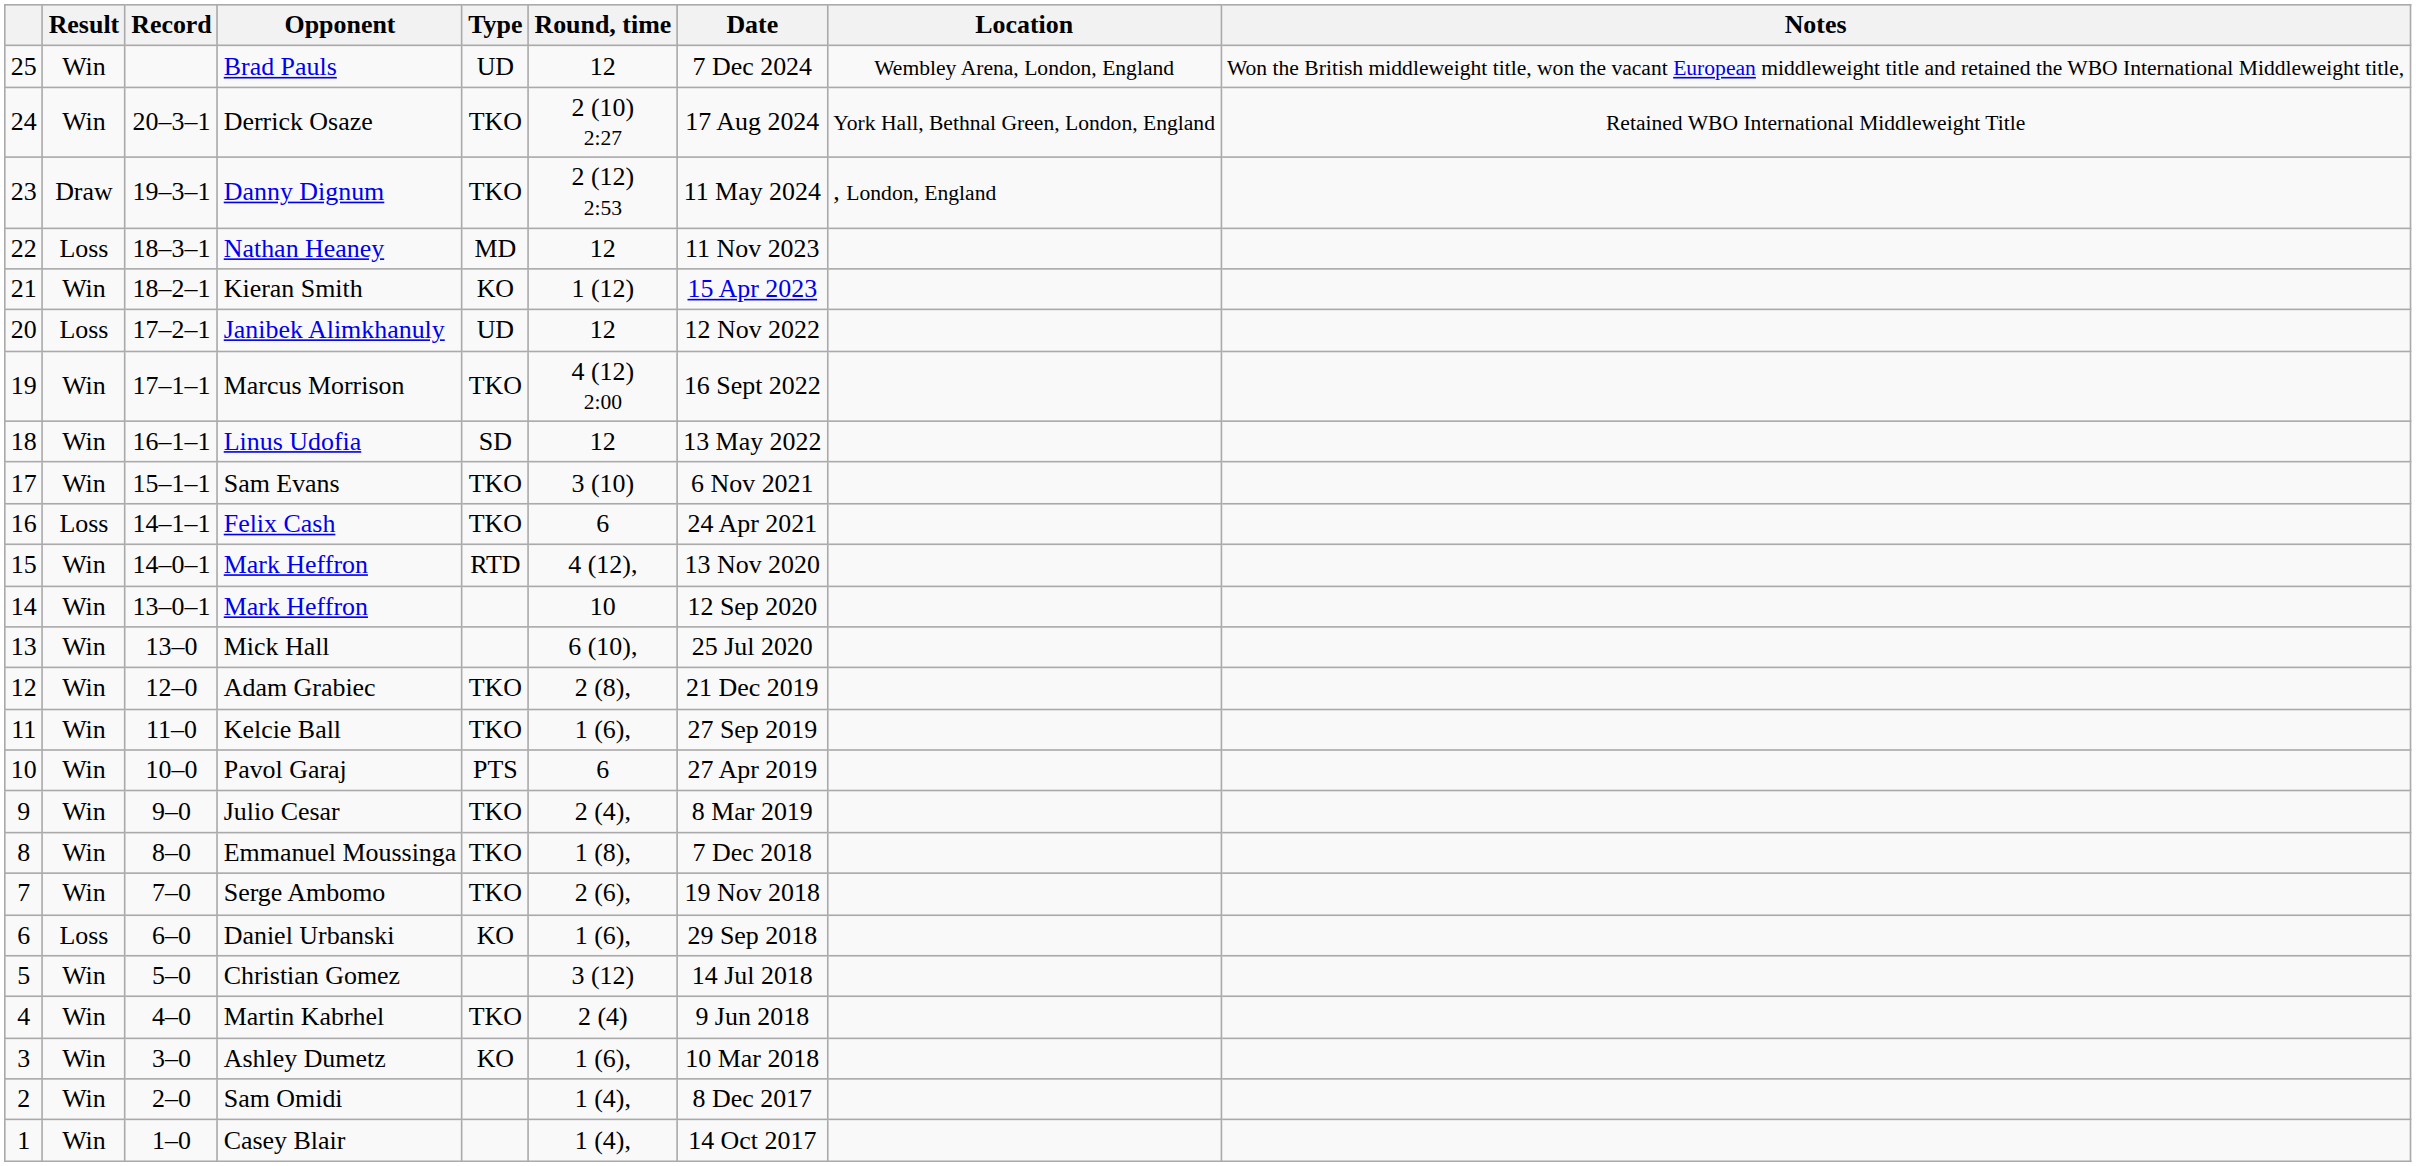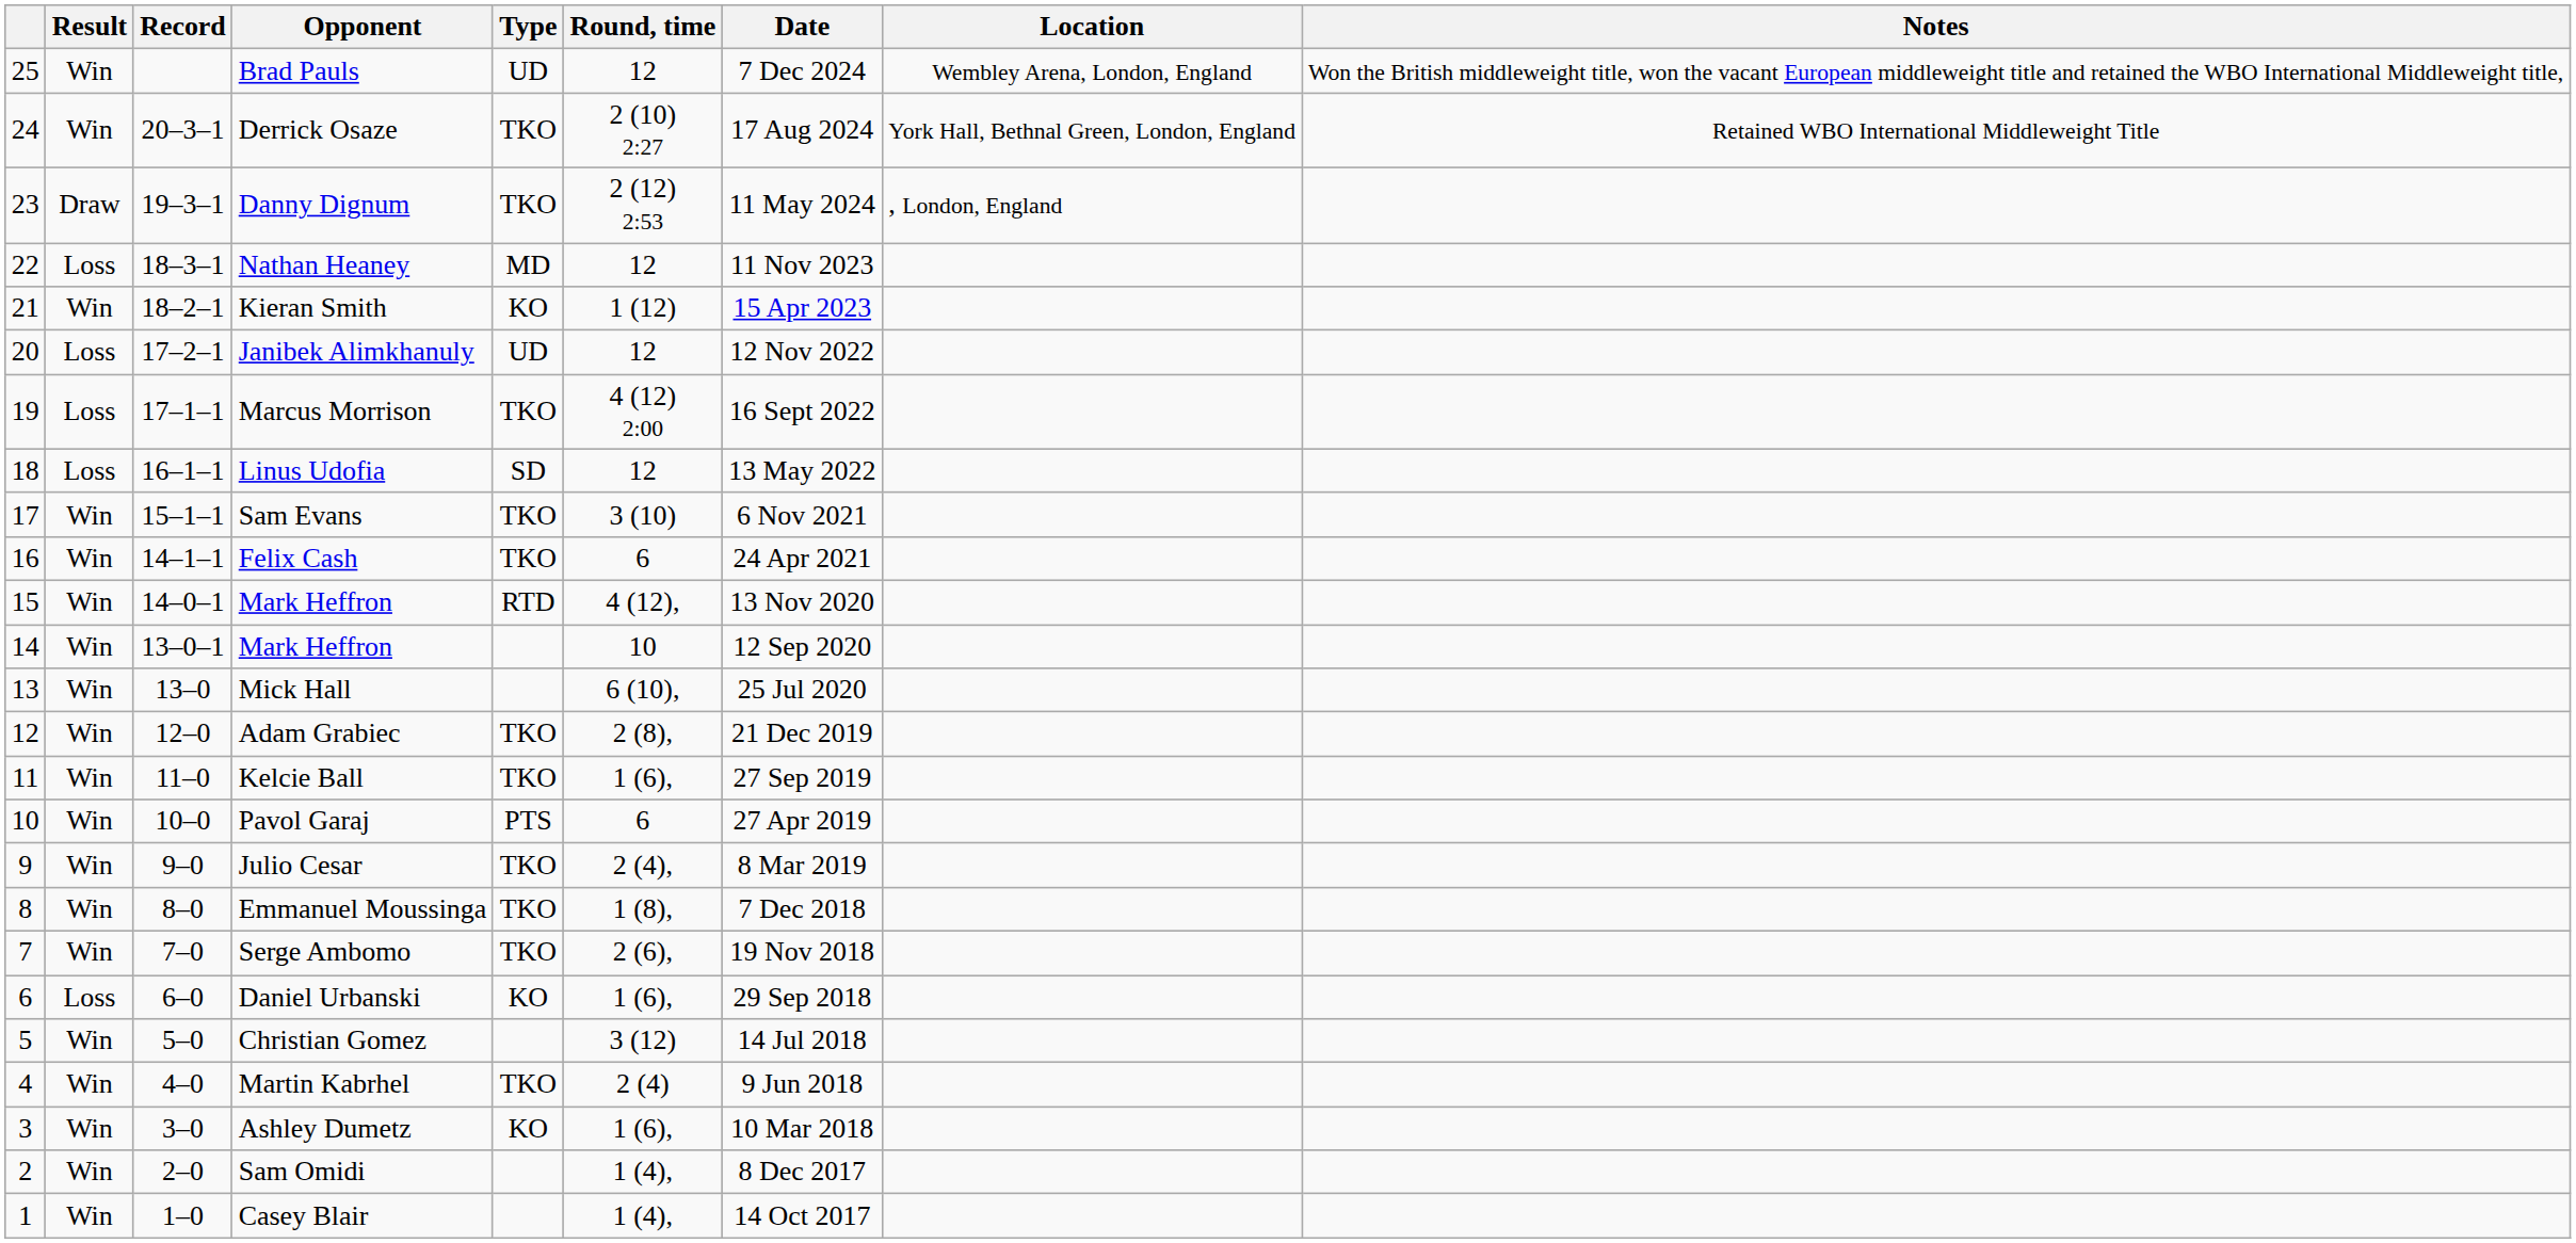 <table class="wikitable" style="text-align:center">
 <tr>
 <th></th>
 <th>Result</th>
 <th>Record</th>
 <th>Opponent</th>
 <th>Type</th>
 <th>Round, time</th>
 <th>Date</th>
 <th>Location</th>
 <th>Notes</th>
 </tr>
 <tr>
 <td>25</td>
 <td>Win</td>
 <td></td>
 <td align="left"><a href='#'>Brad Pauls</a></td>
 <td>UD</td>
 <td>12</td>
 <td>7 Dec 2024</td>
 <td><small>Wembley Arena, London, England</small></td>
 <td><small>Won the British middleweight title, won the vacant <a href='#'>European</a> middleweight title and retained the WBO International Middleweight title, </small></td>
 </tr>
 <tr>
 <td>24</td>
 <td>Win</td>
 <td>20–3–1</td>
 <td align="left">Derrick Osaze</td>
 <td>TKO</td>
 <td>2 (10)<br><small>2:27</small></td>
 <td>17 Aug 2024</td>
 <td><small>York Hall, Bethnal Green, London, England</small></td>
 <td><small>Retained WBO International Middleweight Title</small></td>
 </tr>
 <tr>
 <td>23</td>
 <td>Draw</td>
 <td>19–3–1</td>
 <td align="left"><a href='#'>Danny Dignum</a></td>
 <td>TKO</td>
 <td>2 (12)<br><small>2:53</small></td>
 <td>11 May 2024</td>
 <td align="left">, <small>London, England</small></td>
 <td align="left"></td>
 </tr>
 <tr>
 <td>22</td>
 <td>Loss</td>
 <td>18–3–1</td>
 <td align=left><a href='#'>Nathan Heaney</a></td>
 <td>MD</td>
 <td>12</td>
 <td>11 Nov 2023</td>
 <td align=left></td>
 <td align=left></td>
 </tr>
 <tr>
 <td>21</td>
 <td>Win</td>
 <td>18–2–1</td>
 <td align=left>Kieran Smith</td>
 <td>KO</td>
 <td>1 (12) </td>
 <td><a href='#'>15 Apr 2023</a></td>
 <td align=left></td>
 <td align=left></td>
 </tr>
 <tr>
 <td>20</td>
 <td>Loss</td>
 <td>17–2–1</td>
 <td align=left><a href='#'>Janibek Alimkhanuly</a></td>
 <td>UD</td>
 <td>12</td>
 <td>12 Nov 2022</td>
 <td style="text-align:left;"></td>
 <td align=left></td>
 </tr>
 <tr>
 <td>19</td>
-<td>Win</td>
+<td>Loss</td>
 <td>17–1–1</td>
 <td align=left>Marcus Morrison</td>
 <td>TKO</td>
 <td>4 (12)<br><small>2:00</small></td>
 <td>16 Sept 2022</td>
 <td align=left></td>
 <td align=left></td>
 </tr>
 <tr>
 <td>18</td>
-<td>Win</td>
+<td>Loss</td>
 <td>16–1–1</td>
 <td align=left><a href='#'>Linus Udofia</a></td>
 <td>SD</td>
 <td>12</td>
 <td>13 May 2022</td>
 <td align=left></td>
 <td align=left></td>
 </tr>
 <tr>
 <td>17</td>
 <td>Win</td>
 <td>15–1–1</td>
 <td align=left>Sam Evans</td>
 <td>TKO</td>
 <td>3 (10) </td>
 <td>6 Nov 2021</td>
 <td align=left></td>
 <td></td>
 </tr>
 <tr>
 <td>16</td>
-<td>Loss</td>
+<td>Win</td>
 <td>14–1–1</td>
 <td align=left><a href='#'>Felix Cash</a></td>
 <td>TKO</td>
 <td>6</td>
 <td>24 Apr 2021</td>
 <td align=left></td>
 <td align=left></td>
 </tr>
 <tr>
 <td>15</td>
 <td>Win</td>
 <td>14–0–1</td>
 <td align=left><a href='#'>Mark Heffron</a></td>
 <td>RTD</td>
 <td>4 (12), </td>
 <td>13 Nov 2020</td>
 <td align=left></td>
 <td align=left></td>
 </tr>
 <tr>
 <td>14</td>
 <td>Win</td>
 <td>13–0–1</td>
 <td align=left><a href='#'>Mark Heffron</a></td>
 <td></td>
 <td>10</td>
 <td>12 Sep 2020</td>
 <td align=left></td>
 <td></td>
 </tr>
 <tr>
 <td>13</td>
 <td>Win</td>
 <td>13–0</td>
 <td align=left>Mick Hall</td>
 <td></td>
 <td>6 (10), </td>
 <td>25 Jul 2020</td>
 <td align=left></td>
 <td></td>
 </tr>
 <tr>
 <td>12</td>
 <td>Win</td>
 <td>12–0</td>
 <td align=left>Adam Grabiec</td>
 <td>TKO</td>
 <td>2 (8), </td>
 <td>21 Dec 2019</td>
 <td align=left></td>
 <td></td>
 </tr>
 <tr>
 <td>11</td>
 <td>Win</td>
 <td>11–0</td>
 <td align=left>Kelcie Ball</td>
 <td>TKO</td>
 <td>1 (6), </td>
 <td>27 Sep 2019</td>
 <td align=left></td>
 <td></td>
 </tr>
 <tr>
 <td>10</td>
 <td>Win</td>
 <td>10–0</td>
 <td align=left>Pavol Garaj</td>
 <td>PTS</td>
 <td>6</td>
 <td>27 Apr 2019</td>
 <td align=left></td>
 <td></td>
 </tr>
 <tr>
 <td>9</td>
 <td>Win</td>
 <td>9–0</td>
 <td align=left>Julio Cesar</td>
 <td>TKO</td>
 <td>2 (4), </td>
 <td>8 Mar 2019</td>
 <td align=left></td>
 <td></td>
 </tr>
 <tr>
 <td>8</td>
 <td>Win</td>
 <td>8–0</td>
 <td align=left>Emmanuel Moussinga</td>
 <td>TKO</td>
 <td>1 (8), </td>
 <td>7 Dec 2018</td>
 <td align=left></td>
 <td></td>
 </tr>
 <tr>
 <td>7</td>
 <td>Win</td>
 <td>7–0</td>
 <td align=left>Serge Ambomo</td>
 <td>TKO</td>
 <td>2 (6), </td>
 <td>19 Nov 2018</td>
 <td align=left></td>
 <td></td>
 </tr>
 <tr>
 <td>6</td>
 <td>Loss</td>
 <td>6–0</td>
 <td align=left>Daniel Urbanski</td>
 <td>KO</td>
 <td>1 (6), </td>
 <td>29 Sep 2018</td>
 <td align=left></td>
 <td></td>
 </tr>
 <tr>
 <td>5</td>
 <td>Win</td>
 <td>5–0</td>
 <td align=left>Christian Gomez</td>
 <td></td>
 <td>3 (12) </td>
 <td>14 Jul 2018</td>
 <td align=left></td>
 <td></td>
 </tr>
 <tr>
 <td>4</td>
 <td>Win</td>
 <td>4–0</td>
 <td align=left>Martin Kabrhel</td>
 <td>TKO</td>
 <td>2 (4)</td>
 <td>9 Jun 2018</td>
 <td align=left></td>
 <td></td>
 </tr>
 <tr>
 <td>3</td>
 <td>Win</td>
 <td>3–0</td>
 <td align=left>Ashley Dumetz</td>
 <td>KO</td>
 <td>1 (6), </td>
 <td>10 Mar 2018</td>
 <td align=left></td>
 <td></td>
 </tr>
 <tr>
 <td>2</td>
 <td>Win</td>
 <td>2–0</td>
 <td align=left>Sam Omidi</td>
 <td></td>
 <td>1 (4), </td>
 <td>8 Dec 2017</td>
 <td align=left></td>
 <td></td>
 </tr>
 <tr>
 <td>1</td>
 <td>Win</td>
 <td>1–0</td>
 <td align=left>Casey Blair</td>
 <td></td>
 <td>1 (4), </td>
 <td>14 Oct 2017</td>
 <td align=left></td>
 <td></td>
 </tr>
 <tr>
 </tr>
 </table>
